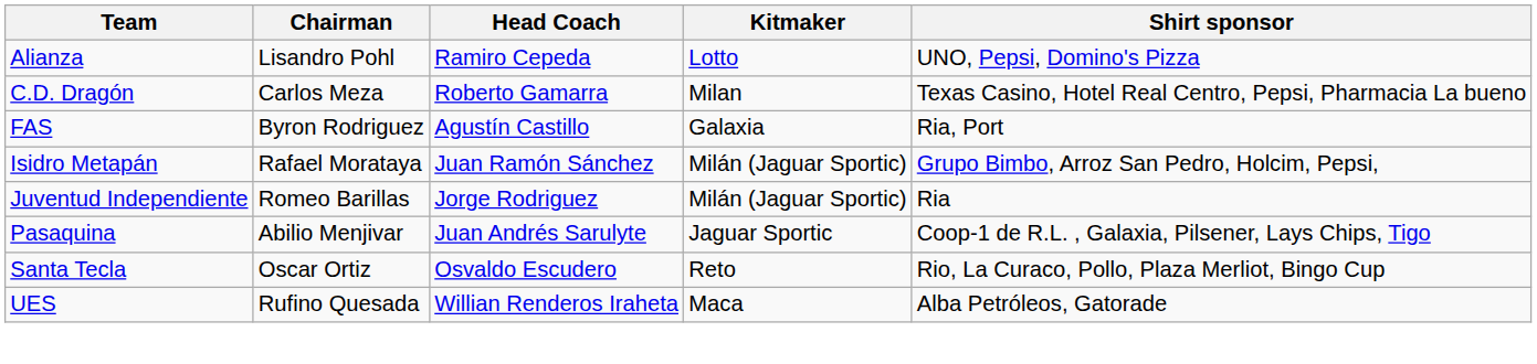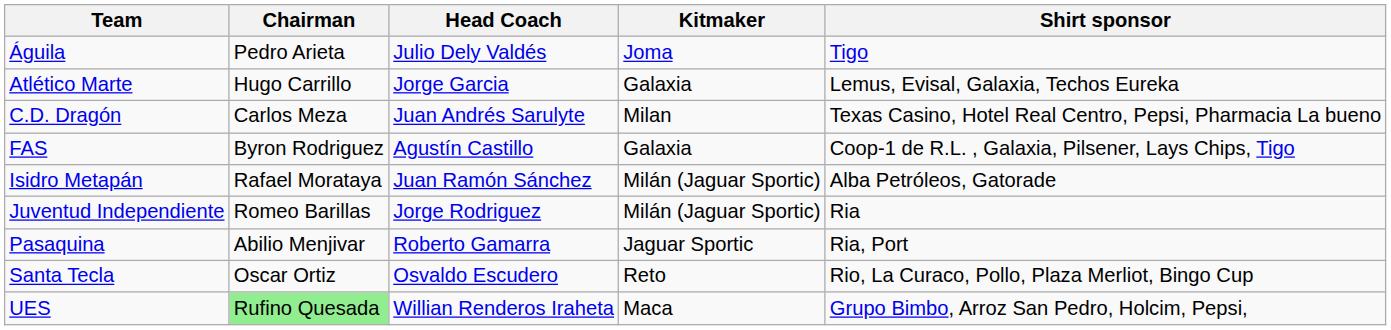 <table class="wikitable sortable" style="text-align: left;">
 <tr>
 <th>Team</th>
 <th>Chairman</th>
 <th>Head Coach</th>
 <th>Kitmaker</th>
 <th>Shirt sponsor</th>
 </tr>
 <tr>
-<td><a href='#'>Alianza</a></td>
-<td> Lisandro Pohl</td>
-<td> <a href='#'>Ramiro Cepeda</a></td>
-<td><a href='#'>Lotto</a></td>
-<td>UNO, <a href='#'>Pepsi</a>, <a href='#'>Domino's Pizza</a></td>
+<td><a href='#'>Águila</a></td>
+<td> Pedro Arieta</td>
+<td> <a href='#'>Julio Dely Valdés</a></td>
+<td><a href='#'>Joma</a></td>
+<td><a href='#'>Tigo</a></td>
+</tr>
+<tr>
+<td><a href='#'>Atlético Marte</a></td>
+<td> Hugo Carrillo</td>
+<td> <a href='#'>Jorge Garcia</a></td>
+<td>Galaxia</td>
+<td>Lemus, Evisal, Galaxia, Techos Eureka</td>
 </tr>
 <tr>
 <td><a href='#'>C.D. Dragón</a></td>
 <td> Carlos Meza</td>
-<td> <a href='#'>Roberto Gamarra</a></td>
+<td> <a href='#'>Juan Andrés Sarulyte</a></td>
 <td>Milan</td>
 <td>Texas Casino, Hotel Real Centro, Pepsi, Pharmacia La bueno</td>
 </tr>
 <tr>
 <td><a href='#'>FAS</a></td>
 <td> Byron Rodriguez</td>
 <td> <a href='#'>Agustín Castillo</a></td>
 <td>Galaxia</td>
-<td>Ria, Port</td>
+<td>Coop-1 de R.L. , Galaxia, Pilsener, Lays Chips, <a href='#'>Tigo</a></td>
 </tr>
 <tr>
 <td><a href='#'>Isidro Metapán</a></td>
 <td> Rafael Morataya</td>
 <td> <a href='#'>Juan Ramón Sánchez</a></td>
 <td>Milán (Jaguar Sportic)</td>
-<td><a href='#'>Grupo Bimbo</a>, Arroz San Pedro, Holcim, Pepsi,</td>
+<td>Alba Petróleos, Gatorade</td>
 </tr>
 <tr>
 <td><a href='#'>Juventud Independiente</a></td>
 <td> Romeo Barillas</td>
 <td> <a href='#'>Jorge Rodriguez</a></td>
 <td>Milán (Jaguar Sportic)</td>
 <td>Ria</td>
 </tr>
 <tr>
 <td><a href='#'>Pasaquina</a></td>
 <td> Abilio Menjivar</td>
-<td> <a href='#'>Juan Andrés Sarulyte</a></td>
+<td> <a href='#'>Roberto Gamarra</a></td>
 <td>Jaguar Sportic</td>
-<td>Coop-1 de R.L. , Galaxia, Pilsener, Lays Chips, <a href='#'>Tigo</a></td>
+<td>Ria, Port</td>
 </tr>
 <tr>
 <td><a href='#'>Santa Tecla</a></td>
 <td> Oscar Ortiz</td>
 <td> <a href='#'>Osvaldo Escudero</a></td>
 <td>Reto</td>
 <td>Rio, La Curaco, Pollo, Plaza Merliot, Bingo Cup</td>
 </tr>
 <tr>
 <td><a href='#'>UES</a></td>
-<td> Rufino Quesada</td>
+<td style="background: lightgreen;"> Rufino Quesada</td>
 <td> <a href='#'>Willian Renderos Iraheta</a></td>
 <td>Maca</td>
-<td>Alba Petróleos, Gatorade</td>
+<td><a href='#'>Grupo Bimbo</a>, Arroz San Pedro, Holcim, Pepsi,</td>
 </tr>
 </table>
